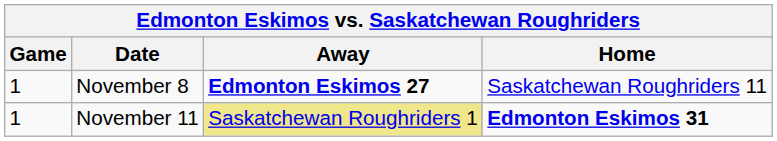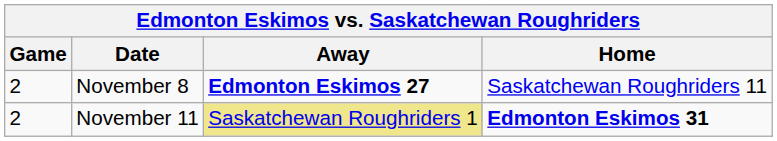 <table class="wikitable">
 <tr>
 <th colspan="4"><a href='#'>Edmonton Eskimos</a> vs. <a href='#'>Saskatchewan Roughriders</a></th>
 </tr>
 <tr>
 <th>Game</th>
 <th>Date</th>
 <th>Away</th>
 <th>Home</th>
 </tr>
 <tr>
-<td>1</td>
+<td>2</td>
 <td>November 8</td>
 <td><strong><a href='#'>Edmonton Eskimos</a> 27</strong></td>
 <td><a href='#'>Saskatchewan Roughriders</a> 11</td>
 </tr>
 <tr>
-<td>1</td>
+<td>2</td>
 <td>November 11</td>
 <td style="background: khaki;"><a href='#'>Saskatchewan Roughriders</a> 1</td>
 <td><strong><a href='#'>Edmonton Eskimos</a> 31</strong></td>
 </tr>
 </table>
